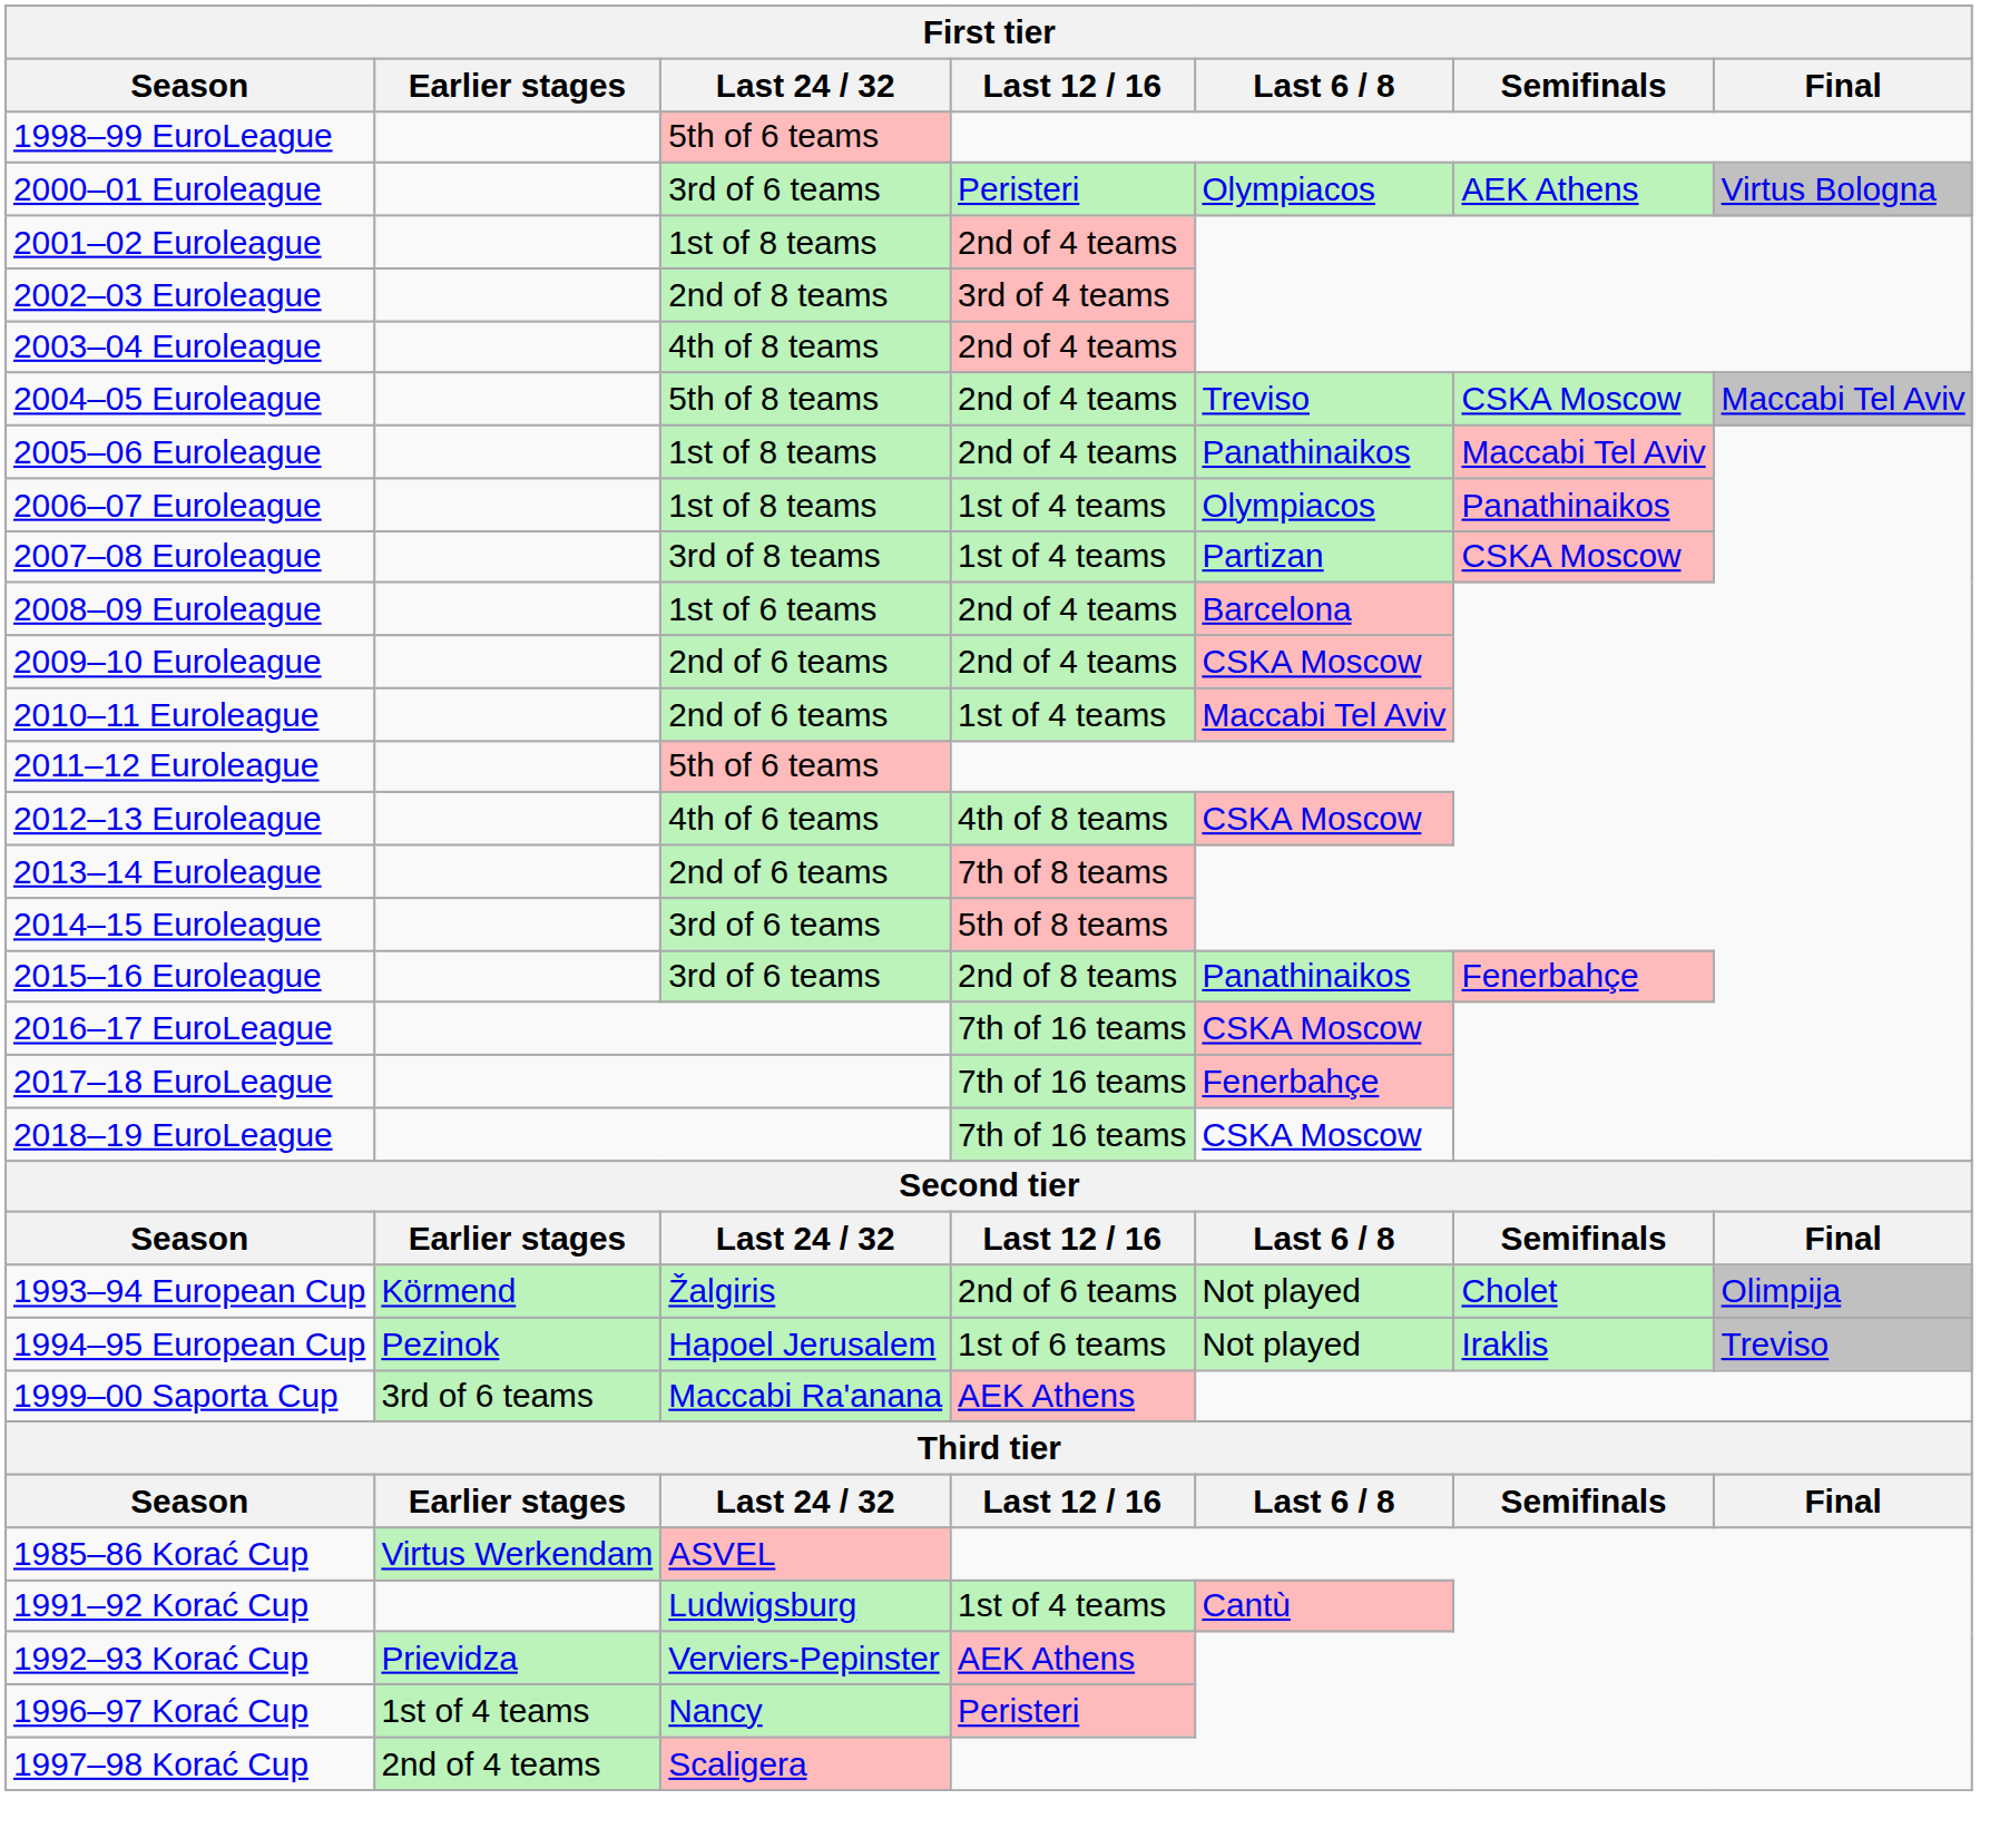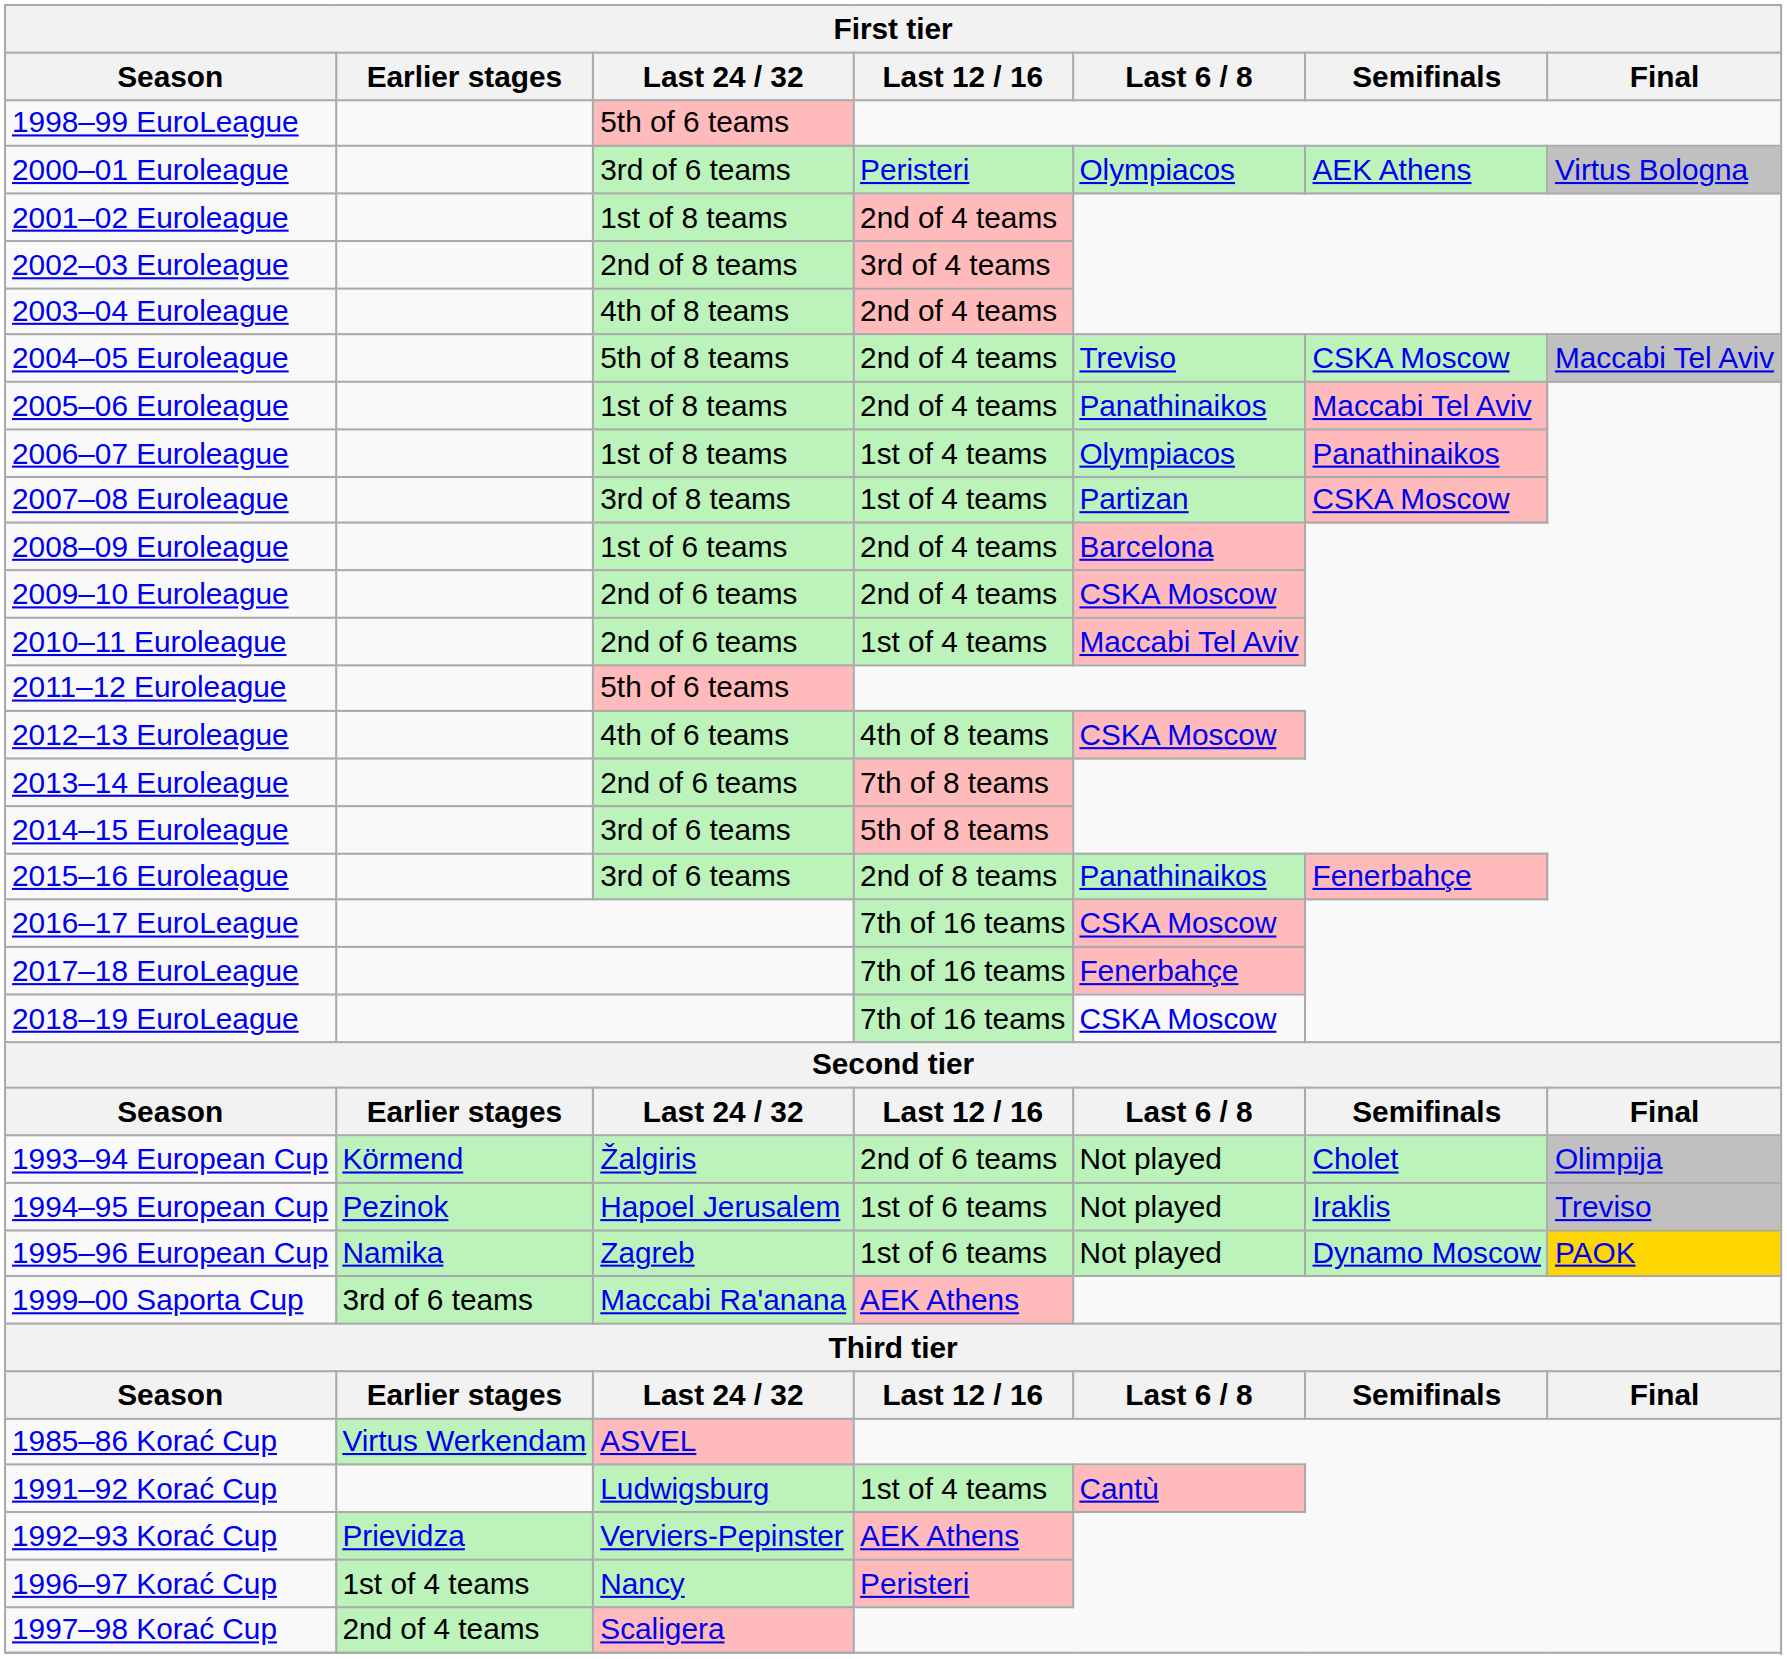 <table class="wikitable" style="font-size:90%">
 <tr>
 <th colspan=7>First tier</th>
 </tr>
 <tr>
 <th>Season</th>
 <th>Earlier stages</th>
 <th>Last 24 / 32</th>
 <th>Last 12 / 16</th>
 <th>Last 6 / 8</th>
 <th>Semifinals</th>
 <th>Final</th>
 </tr>
 <tr>
 <td><a href='#'>1998–99 EuroLeague</a></td>
 <td></td>
 <td bgcolor=#FFBBBB>5th of 6 teams</td>
 </tr>
 <tr>
 <td><a href='#'>2000–01 Euroleague</a></td>
 <td></td>
 <td bgcolor=#BBF3BB>3rd of 6 teams</td>
 <td bgcolor=#BBF3BB> <a href='#'>Peristeri</a></td>
 <td bgcolor=#BBF3BB> <a href='#'>Olympiacos</a></td>
 <td bgcolor=#BBF3BB> <a href='#'>AEK Athens</a></td>
 <td bgcolor=silver> <a href='#'>Virtus Bologna</a></td>
 </tr>
 <tr>
 <td><a href='#'>2001–02 Euroleague</a></td>
 <td></td>
 <td bgcolor=#BBF3BB>1st of 8 teams</td>
 <td bgcolor=#FFBBBB>2nd of 4 teams</td>
 </tr>
 <tr>
 <td><a href='#'>2002–03 Euroleague</a></td>
 <td></td>
 <td bgcolor=#BBF3BB>2nd of 8 teams</td>
 <td bgcolor=#FFBBBB>3rd of 4 teams</td>
 </tr>
 <tr>
 <td><a href='#'>2003–04 Euroleague</a></td>
 <td></td>
 <td bgcolor=#BBF3BB>4th of 8 teams</td>
 <td bgcolor=#FFBBBB>2nd of 4 teams</td>
 </tr>
 <tr>
 <td><a href='#'>2004–05 Euroleague</a></td>
 <td></td>
 <td bgcolor=#BBF3BB>5th of 8 teams</td>
 <td bgcolor=#BBF3BB>2nd of 4 teams</td>
 <td bgcolor=#BBF3BB> <a href='#'>Treviso</a></td>
 <td bgcolor=#BBF3BB> <a href='#'>CSKA Moscow</a></td>
 <td bgcolor=silver> <a href='#'>Maccabi Tel Aviv</a></td>
 </tr>
 <tr>
 <td><a href='#'>2005–06 Euroleague</a></td>
 <td></td>
 <td bgcolor=#BBF3BB>1st of 8 teams</td>
 <td bgcolor=#BBF3BB>2nd of 4 teams</td>
 <td bgcolor=#BBF3BB> <a href='#'>Panathinaikos</a></td>
 <td bgcolor=#FFBBBB> <a href='#'>Maccabi Tel Aviv</a></td>
 </tr>
 <tr>
 <td><a href='#'>2006–07 Euroleague</a></td>
 <td></td>
 <td bgcolor=#BBF3BB>1st of 8 teams</td>
 <td bgcolor=#BBF3BB>1st of 4 teams</td>
 <td bgcolor=#BBF3BB> <a href='#'>Olympiacos</a></td>
 <td bgcolor=#FFBBBB> <a href='#'>Panathinaikos</a></td>
 </tr>
 <tr>
 <td><a href='#'>2007–08 Euroleague</a></td>
 <td></td>
 <td bgcolor=#BBF3BB>3rd of 8 teams</td>
 <td bgcolor=#BBF3BB>1st of 4 teams</td>
 <td bgcolor=#BBF3BB> <a href='#'>Partizan</a></td>
 <td bgcolor=#FFBBBB> <a href='#'>CSKA Moscow</a></td>
 </tr>
 <tr>
 <td><a href='#'>2008–09 Euroleague</a></td>
 <td></td>
 <td bgcolor=#BBF3BB>1st of 6 teams</td>
 <td bgcolor=#BBF3BB>2nd of 4 teams</td>
 <td bgcolor=#FFBBBB> <a href='#'>Barcelona</a></td>
 </tr>
 <tr>
 <td><a href='#'>2009–10 Euroleague</a></td>
 <td></td>
 <td bgcolor=#BBF3BB>2nd of 6 teams</td>
 <td bgcolor=#BBF3BB>2nd of 4 teams</td>
 <td bgcolor=#FFBBBB> <a href='#'>CSKA Moscow</a></td>
 </tr>
 <tr>
 <td><a href='#'>2010–11 Euroleague</a></td>
 <td></td>
 <td bgcolor=#BBF3BB>2nd of 6 teams</td>
 <td bgcolor=#BBF3BB>1st of 4 teams</td>
 <td bgcolor=#FFBBBB> <a href='#'>Maccabi Tel Aviv</a></td>
 </tr>
 <tr>
 <td><a href='#'>2011–12 Euroleague</a></td>
 <td></td>
 <td bgcolor=#FFBBBB>5th of 6 teams</td>
 </tr>
 <tr>
 <td><a href='#'>2012–13 Euroleague</a></td>
 <td></td>
 <td bgcolor=#BBF3BB>4th of 6 teams</td>
 <td bgcolor=#BBF3BB>4th of 8 teams</td>
 <td bgcolor=#FFBBBB> <a href='#'>CSKA Moscow</a></td>
 </tr>
 <tr>
 <td><a href='#'>2013–14 Euroleague</a></td>
 <td></td>
 <td bgcolor=#BBF3BB>2nd of 6 teams</td>
 <td bgcolor=#FFBBBB>7th of 8 teams</td>
 </tr>
 <tr>
 <td><a href='#'>2014–15 Euroleague</a></td>
 <td></td>
 <td bgcolor=#BBF3BB>3rd of 6 teams</td>
 <td bgcolor=#FFBBBB>5th of 8 teams</td>
 </tr>
 <tr>
 <td><a href='#'>2015–16 Euroleague</a></td>
 <td></td>
 <td bgcolor=#BBF3BB>3rd of 6 teams</td>
 <td bgcolor=#BBF3BB>2nd of 8 teams</td>
 <td bgcolor=#BBF3BB> <a href='#'>Panathinaikos</a></td>
 <td bgcolor=#FFBBBB> <a href='#'>Fenerbahçe</a></td>
 </tr>
 <tr>
 <td><a href='#'>2016–17 EuroLeague</a></td>
 <td colspan=2></td>
 <td bgcolor=#BBF3BB>7th of 16 teams</td>
 <td bgcolor=#FFBBBB> <a href='#'>CSKA Moscow</a></td>
 </tr>
 <tr>
 <td><a href='#'>2017–18 EuroLeague</a></td>
 <td colspan=2></td>
 <td bgcolor=#BBF3BB>7th of 16 teams</td>
 <td bgcolor=#FFBBBB> <a href='#'>Fenerbahçe</a></td>
 </tr>
 <tr>
 <td><a href='#'>2018–19 EuroLeague</a></td>
 <td colspan=2></td>
 <td bgcolor=#BBF3BB>7th of 16 teams</td>
 <td> <a href='#'>CSKA Moscow</a></td>
 </tr>
 <tr>
 <th colspan=7>Second tier</th>
 </tr>
 <tr>
 <th>Season</th>
 <th>Earlier stages</th>
 <th>Last 24 / 32</th>
 <th>Last 12 / 16</th>
 <th>Last 6 / 8</th>
 <th>Semifinals</th>
 <th>Final</th>
 </tr>
 <tr>
 <td><a href='#'>1993–94 European Cup</a></td>
 <td bgcolor=#BBF3BB> <a href='#'>Körmend</a></td>
 <td bgcolor=#BBF3BB> <a href='#'>Žalgiris</a></td>
 <td bgcolor=#BBF3BB>2nd of 6 teams</td>
 <td bgcolor=#BBF3BB>Not played</td>
 <td bgcolor=#BBF3BB> <a href='#'>Cholet</a></td>
 <td bgcolor=silver> <a href='#'>Olimpija</a></td>
 </tr>
 <tr>
 <td><a href='#'>1994–95 European Cup</a></td>
 <td bgcolor=#BBF3BB> <a href='#'>Pezinok</a></td>
 <td bgcolor=#BBF3BB> <a href='#'>Hapoel Jerusalem</a></td>
 <td bgcolor=#BBF3BB>1st of 6 teams</td>
 <td bgcolor=#BBF3BB>Not played</td>
 <td bgcolor=#BBF3BB> <a href='#'>Iraklis</a></td>
 <td bgcolor=silver> <a href='#'>Treviso</a></td>
 </tr>
 <tr>
+<td><a href='#'>1995–96 European Cup</a></td>
+<td bgcolor=#BBF3BB> <a href='#'>Namika</a></td>
+<td bgcolor=#BBF3BB> <a href='#'>Zagreb</a></td>
+<td bgcolor=#BBF3BB>1st of 6 teams</td>
+<td bgcolor=#BBF3BB>Not played</td>
+<td bgcolor=#BBF3BB> <a href='#'>Dynamo Moscow</a></td>
+<td bgcolor=gold> <a href='#'>PAOK</a></td>
+</tr>
+<tr>
 <td><a href='#'>1999–00 Saporta Cup</a></td>
 <td bgcolor=#BBF3BB>3rd of 6 teams</td>
 <td bgcolor=#BBF3BB> <a href='#'>Maccabi Ra'anana</a></td>
 <td bgcolor=#FFBBBB> <a href='#'>AEK Athens</a></td>
 </tr>
 <tr>
 <th colspan=7>Third tier</th>
 </tr>
 <tr>
 <th>Season</th>
 <th>Earlier stages</th>
 <th>Last 24 / 32</th>
 <th>Last 12 / 16</th>
 <th>Last 6 / 8</th>
 <th>Semifinals</th>
 <th>Final</th>
 </tr>
 <tr>
 <td><a href='#'>1985–86 Korać Cup</a></td>
 <td bgcolor=#BBF3BB> <a href='#'>Virtus Werkendam</a></td>
 <td bgcolor=#FFBBBB> <a href='#'>ASVEL</a></td>
 </tr>
 <tr>
 <td><a href='#'>1991–92 Korać Cup</a></td>
 <td></td>
 <td bgcolor=#BBF3BB> <a href='#'>Ludwigsburg</a></td>
 <td bgcolor=#BBF3BB>1st of 4 teams</td>
 <td bgcolor=#FFBBBB> <a href='#'>Cantù</a></td>
 </tr>
 <tr>
 <td><a href='#'>1992–93 Korać Cup</a></td>
 <td bgcolor=#BBF3BB> <a href='#'>Prievidza</a></td>
 <td bgcolor=#BBF3BB> <a href='#'>Verviers-Pepinster</a></td>
 <td bgcolor=#FFBBBB> <a href='#'>AEK Athens</a></td>
 </tr>
 <tr>
 <td><a href='#'>1996–97 Korać Cup</a></td>
 <td bgcolor=#BBF3BB>1st of 4 teams</td>
 <td bgcolor=#BBF3BB> <a href='#'>Nancy</a></td>
 <td bgcolor=#FFBBBB> <a href='#'>Peristeri</a></td>
 </tr>
 <tr>
 <td><a href='#'>1997–98 Korać Cup</a></td>
 <td bgcolor=#BBF3BB>2nd of 4 teams</td>
 <td bgcolor=#FFBBBB> <a href='#'>Scaligera</a></td>
 </tr>
 <tr>
 </tr>
 </table>
